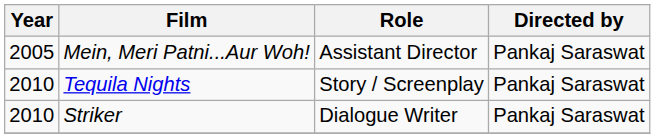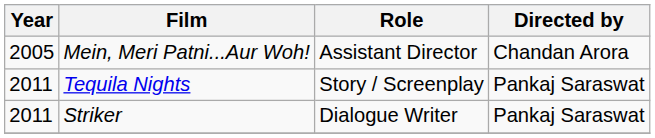 <table class="wikitable">
 <tr style="background:#d1e4fd;">
 <th>Year</th>
 <th>Film</th>
 <th>Role</th>
 <th>Directed by</th>
 </tr>
 <tr>
 <td>2005</td>
 <td><em>Mein, Meri Patni...Aur Woh!</em></td>
 <td>Assistant Director</td>
-<td>Pankaj Saraswat</td>
+<td>Chandan Arora</td>
 </tr>
 <tr>
-<td>2010</td>
+<td>2011</td>
 <td><em><a href='#'>Tequila Nights</a></em></td>
 <td>Story / Screenplay</td>
 <td>Pankaj Saraswat</td>
 </tr>
 <tr>
-<td>2010</td>
+<td>2011</td>
 <td><em>Striker</em></td>
 <td>Dialogue Writer</td>
 <td>Pankaj Saraswat</td>
 </tr>
 <tr>
 </tr>
 </table>
